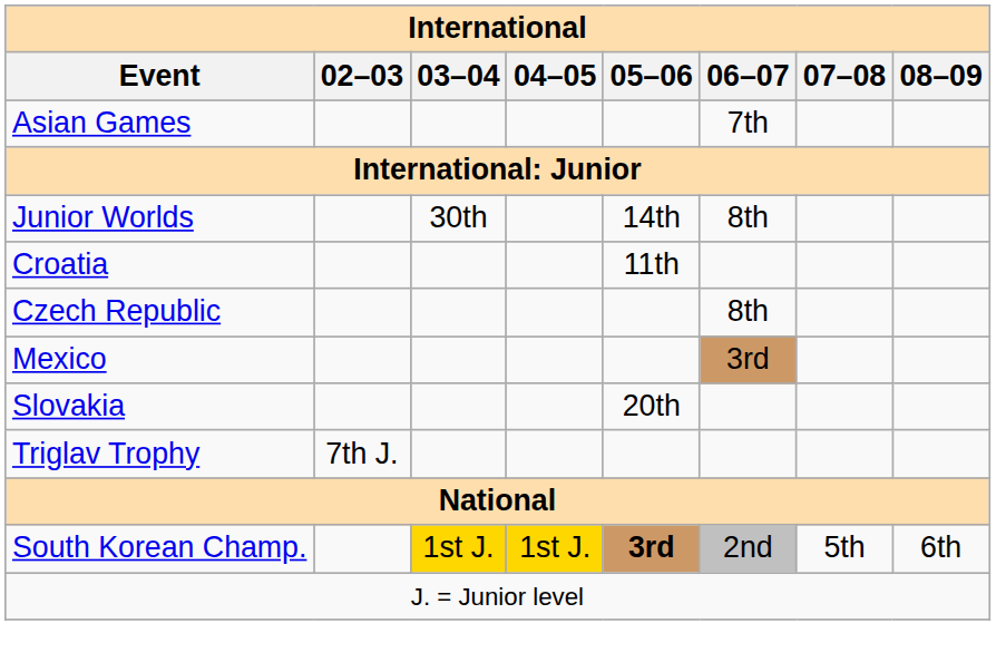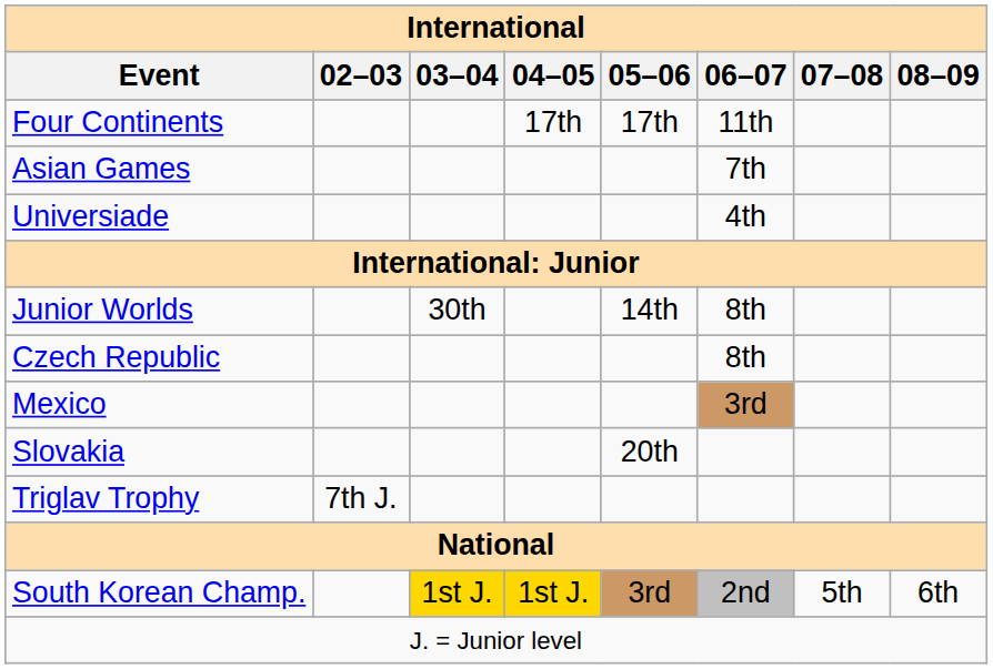 <table class="wikitable" style="text-align:center">
 <tr>
 <th style="background-color: #ffdead; " colspan=8 align=center>International</th>
 </tr>
 <tr>
 <th>Event</th>
 <th>02–03</th>
 <th>03–04</th>
 <th>04–05</th>
 <th>05–06</th>
 <th>06–07</th>
 <th>07–08</th>
 <th>08–09</th>
 </tr>
 <tr>
+<td align=left><a href='#'>Four Continents</a></td>
+<td></td>
+<td></td>
+<td>17th</td>
+<td>17th</td>
+<td>11th</td>
+<td></td>
+<td></td>
+</tr>
+<tr>
 <td align=left><a href='#'>Asian Games</a></td>
 <td></td>
 <td></td>
 <td></td>
 <td></td>
 <td>7th</td>
+<td></td>
+<td></td>
+</tr>
+<tr>
+<td align=left><a href='#'>Universiade</a></td>
+<td></td>
+<td></td>
+<td></td>
+<td></td>
+<td>4th</td>
 <td></td>
 <td></td>
 </tr>
 <tr>
 <th style="background-color: #ffdead; " colspan=8 align=center>International: Junior</th>
 </tr>
 <tr>
 <td align=left><a href='#'>Junior Worlds</a></td>
 <td></td>
 <td>30th</td>
 <td></td>
 <td>14th</td>
 <td>8th</td>
-<td></td>
-<td></td>
-</tr>
-<tr>
-<td align=left> <a href='#'>Croatia</a></td>
-<td></td>
-<td></td>
-<td></td>
-<td>11th</td>
-<td></td>
 <td></td>
 <td></td>
 </tr>
 <tr>
 <td align=left> <a href='#'>Czech Republic</a></td>
 <td></td>
 <td></td>
 <td></td>
 <td></td>
 <td>8th</td>
 <td></td>
 <td></td>
 </tr>
 <tr>
 <td align=left> <a href='#'>Mexico</a></td>
 <td></td>
 <td></td>
 <td></td>
 <td></td>
 <td bgcolor=cc9966>3rd</td>
 <td></td>
 <td></td>
 </tr>
 <tr>
 <td align=left> <a href='#'>Slovakia</a></td>
 <td></td>
 <td></td>
 <td></td>
 <td>20th</td>
 <td></td>
 <td></td>
 <td></td>
 </tr>
 <tr>
 <td align=left><a href='#'>Triglav Trophy</a></td>
 <td>7th J.</td>
 <td></td>
 <td></td>
 <td></td>
 <td></td>
 <td></td>
 <td></td>
 </tr>
 <tr>
 <th style="background-color: #ffdead; " colspan=8 align=center>National</th>
 </tr>
 <tr>
 <td align=left><a href='#'>South Korean Champ.</a></td>
 <td></td>
 <td bgcolor=gold>1st J.</td>
 <td bgcolor=gold>1st J.</td>
-<td bgcolor=cc9966><strong>3rd</strong></td>
+<td bgcolor=cc9966>3rd</td>
 <td bgcolor=silver>2nd</td>
 <td>5th</td>
 <td>6th</td>
 </tr>
 <tr>
 <td colspan=8 align=center><small> J. = Junior level </small></td>
 </tr>
 </table>
